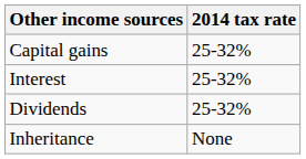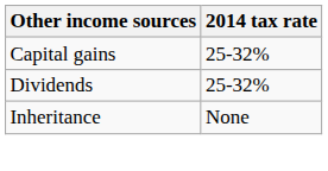 <table class="wikitable">
 <tr>
 <th>Other income sources</th>
 <th>2014 tax rate</th>
 </tr>
 <tr>
 <td>Capital gains</td>
-<td>25-32%</td>
-</tr>
-<tr>
-<td>Interest</td>
 <td>25-32%</td>
 </tr>
 <tr>
 <td>Dividends</td>
 <td>25-32%</td>
 </tr>
 <tr>
 <td>Inheritance</td>
 <td>None</td>
 </tr>
 </table>
